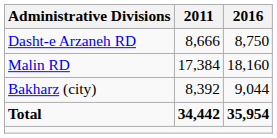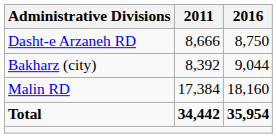 <table class="wikitable">
 <tr>
 <th>Administrative Divisions</th>
 <th>2011</th>
 <th>2016</th>
 </tr>
 <tr>
 <td><a href='#'>Dasht-e Arzaneh RD</a></td>
 <td style="text-align: right;">8,666</td>
 <td style="text-align: right;">8,750</td>
 </tr>
 <tr>
+<td><a href='#'>Bakharz</a> (city)</td>
+<td style="text-align: right;">8,392</td>
+<td style="text-align: right;">9,044</td>
+</tr>
+<tr>
 <td><a href='#'>Malin RD</a></td>
 <td style="text-align: right;">17,384</td>
 <td style="text-align: right;">18,160</td>
-</tr>
-<tr>
-<td><a href='#'>Bakharz</a> (city)</td>
-<td style="text-align: right;">8,392</td>
-<td style="text-align: right;">9,044</td>
 </tr>
 <tr>
 <td><strong>Total</strong></td>
 <td style="text-align: right;"><strong>34,442</strong></td>
 <td style="text-align: right;"><strong>35,954</strong></td>
 </tr>
 <tr>
 <td colspan=3></td>
 </tr>
 </table>
